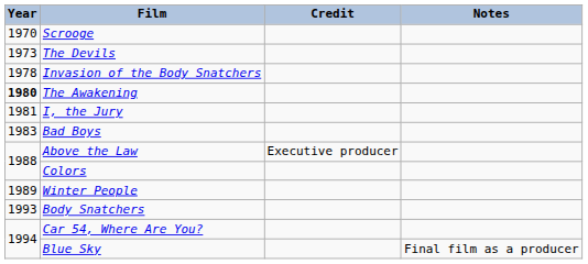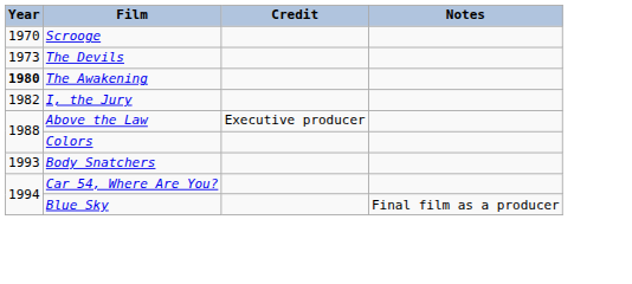 <table class="wikitable" style="font-size:95%;">
 <tr>
 <th style="background:#B0C4DE;">Year</th>
 <th style="background:#B0C4DE;">Film</th>
 <th style="background:#B0C4DE;">Credit</th>
 <th style="background:#B0C4DE;">Notes</th>
 </tr>
 <tr>
 <td>1970</td>
 <td><em><a href='#'>Scrooge</a></em></td>
 <td></td>
 <td></td>
 </tr>
 <tr>
 <td>1973</td>
 <td><em><a href='#'>The Devils</a></em></td>
 <td></td>
 <td></td>
 </tr>
 <tr>
-<td>1978</td>
-<td><em><a href='#'>Invasion of the Body Snatchers</a></em></td>
-<td></td>
-<td></td>
-</tr>
-<tr>
 <td><strong>1980</strong></td>
 <td><em><a href='#'>The Awakening</a></em></td>
 <td></td>
 <td></td>
 </tr>
 <tr>
-<td>1981</td>
+<td>1982</td>
 <td><em><a href='#'>I, the Jury</a></em></td>
-<td></td>
-<td></td>
-</tr>
-<tr>
-<td>1983</td>
-<td><em><a href='#'>Bad Boys</a></em></td>
 <td></td>
 <td></td>
 </tr>
 <tr>
 <td rowspan=2>1988</td>
 <td><em><a href='#'>Above the Law</a></em></td>
 <td>Executive producer</td>
 <td></td>
 </tr>
 <tr>
 <td><em><a href='#'>Colors</a></em></td>
-<td></td>
-<td></td>
-</tr>
-<tr>
-<td>1989</td>
-<td><em><a href='#'>Winter People</a></em></td>
 <td></td>
 <td></td>
 </tr>
 <tr>
 <td>1993</td>
 <td><em><a href='#'>Body Snatchers</a></em></td>
 <td></td>
 <td></td>
 </tr>
 <tr>
 <td rowspan=2>1994</td>
 <td><em><a href='#'>Car 54, Where Are You?</a></em></td>
 <td></td>
 <td></td>
 </tr>
 <tr>
 <td><em><a href='#'>Blue Sky</a></em></td>
 <td></td>
 <td>Final film as a producer</td>
 </tr>
 </table>
